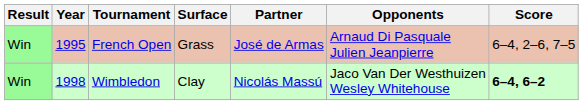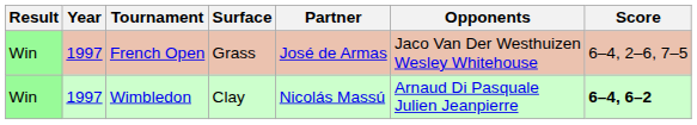 <table class="sortable wikitable">
 <tr>
 <th>Result</th>
 <th>Year</th>
 <th>Tournament</th>
 <th>Surface</th>
 <th>Partner</th>
 <th>Opponents</th>
 <th class="unsortable">Score</th>
 </tr>
 <tr style="background:#ebc2af;">
 <td style="background:#98fb98;">Win</td>
-<td><a href='#'>1995</a></td>
+<td><a href='#'>1997</a></td>
 <td><a href='#'>French Open</a></td>
 <td>Grass</td>
 <td> <a href='#'>José de Armas</a></td>
-<td> <a href='#'>Arnaud Di Pasquale</a> <br>  <a href='#'>Julien Jeanpierre</a></td>
+<td> Jaco Van Der Westhuizen <br>  <a href='#'>Wesley Whitehouse</a></td>
 <td>6–4, 2–6, 7–5</td>
 </tr>
 <tr style="background:#CCFFCC;">
 <td style="background:#98fb98;">Win</td>
-<td><a href='#'>1998</a></td>
+<td><a href='#'>1997</a></td>
 <td><a href='#'>Wimbledon</a></td>
 <td>Clay</td>
 <td> <a href='#'>Nicolás Massú</a></td>
-<td> Jaco Van Der Westhuizen <br>  <a href='#'>Wesley Whitehouse</a></td>
+<td> <a href='#'>Arnaud Di Pasquale</a> <br>  <a href='#'>Julien Jeanpierre</a></td>
 <td><strong>6–4, 6–2</strong></td>
 </tr>
 </table>
